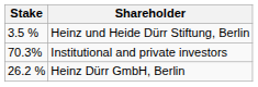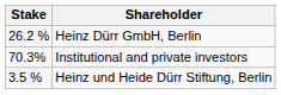 <table class="wikitable">
 <tr>
 <th>Stake</th>
 <th>Shareholder</th>
 </tr>
 <tr>
-<td>3.5 %</td>
-<td>Heinz und Heide Dürr Stiftung, Berlin</td>
+<td>26.2 %</td>
+<td>Heinz Dürr GmbH, Berlin</td>
 </tr>
 <tr>
 <td>70.3%</td>
 <td>Institutional and private investors</td>
 </tr>
 <tr>
-<td>26.2 %</td>
-<td>Heinz Dürr GmbH, Berlin</td>
+<td>3.5 %</td>
+<td>Heinz und Heide Dürr Stiftung, Berlin</td>
 </tr>
 </table>
